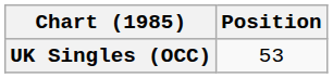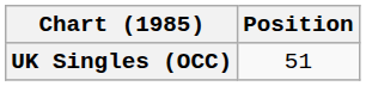 <table class="wikitable plainrowheaders" style="text-align:center">
 <tr>
 <th scope="col">Chart (1985)</th>
 <th scope="col">Position</th>
 </tr>
 <tr>
 <th scope="row">UK Singles (OCC)</th>
-<td>53</td>
+<td>51</td>
 </tr>
 </table>
